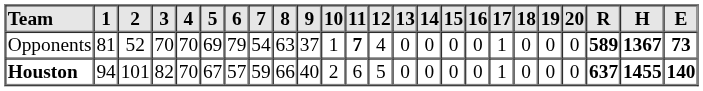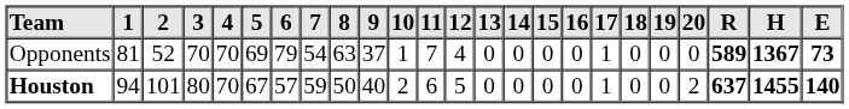 <table border="1" cellspacing="0"  style="width:425px; margin-left:3em;">
 <tr style="text-align:center; background:#e6e6e6;">
 <th style="text-align:left; width:125px;">Team</th>
 <th width=25>1</th>
 <th width=25>2</th>
 <th width=25>3</th>
 <th width=25>4</th>
 <th width=25>5</th>
 <th width=25>6</th>
 <th width=25>7</th>
 <th width=25>8</th>
 <th width=25>9</th>
 <th width=25>10</th>
 <th width=25>11</th>
 <th width=25>12</th>
 <th width=25>13</th>
 <th width=25>14</th>
 <th width=25>15</th>
 <th width=25>16</th>
 <th width=25>17</th>
 <th width=25>18</th>
 <th width=25>19</th>
 <th width=25>20</th>
 <th width=25>R</th>
 <th width=25>H</th>
 <th width=25>E</th>
 </tr>
 <tr style="text-align:center;">
 <td align=left>Opponents</td>
 <td>81</td>
 <td>52</td>
 <td>70</td>
 <td>70</td>
 <td>69</td>
 <td>79</td>
 <td>54</td>
 <td>63</td>
 <td>37</td>
 <td>1</td>
-<td><strong>7</strong></td>
+<td>7</td>
 <td>4</td>
 <td>0</td>
 <td>0</td>
 <td>0</td>
 <td>0</td>
 <td>1</td>
 <td>0</td>
 <td>0</td>
 <td>0</td>
 <td><strong>589</strong></td>
 <td><strong>1367</strong></td>
 <td><strong>73</strong></td>
 </tr>
 <tr style="text-align:center;">
 <td align=left><strong>Houston</strong></td>
 <td>94</td>
 <td>101</td>
-<td>82</td>
+<td>80</td>
 <td>70</td>
 <td>67</td>
 <td>57</td>
 <td>59</td>
-<td>66</td>
+<td>50</td>
 <td>40</td>
 <td>2</td>
 <td>6</td>
 <td>5</td>
 <td>0</td>
 <td>0</td>
 <td>0</td>
 <td>0</td>
 <td>1</td>
 <td>0</td>
 <td>0</td>
-<td>0</td>
+<td>2</td>
 <td><strong>637</strong></td>
 <td><strong>1455</strong></td>
 <td><strong>140</strong></td>
 </tr>
 </table>
